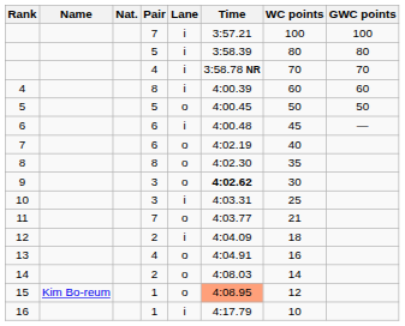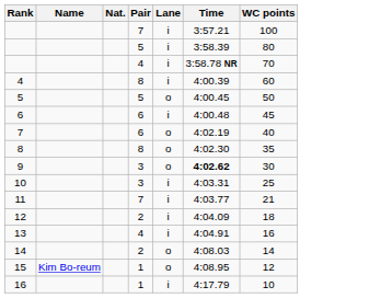 <table class="wikitable sortable" style="text-align:center">
 <tr>
 <th>Rank</th>
 <th>Name</th>
 <th>Nat.</th>
 <th>Pair</th>
 <th>Lane</th>
 <th>Time</th>
 <th>WC points</th>
-<th>GWC points</th>
 </tr>
 <tr>
 <td></td>
 <td align=left></td>
 <td></td>
 <td>7</td>
 <td>i</td>
 <td>3:57.21</td>
-<td>100</td>
 <td>100</td>
 </tr>
 <tr>
 <td></td>
 <td align=left></td>
 <td></td>
 <td>5</td>
 <td>i</td>
 <td>3:58.39</td>
 <td>80</td>
-<td>80</td>
 </tr>
 <tr>
 <td></td>
 <td align=left></td>
 <td></td>
 <td>4</td>
 <td>i</td>
 <td>3:58.78 <strong><small>NR</small></strong></td>
-<td>70</td>
 <td>70</td>
 </tr>
 <tr>
 <td>4</td>
 <td align=left></td>
 <td></td>
 <td>8</td>
 <td>i</td>
 <td>4:00.39</td>
 <td>60</td>
-<td>60</td>
 </tr>
 <tr>
 <td>5</td>
 <td align=left></td>
 <td></td>
 <td>5</td>
 <td>o</td>
 <td>4:00.45</td>
-<td>50</td>
 <td>50</td>
 </tr>
 <tr>
 <td>6</td>
 <td align=left></td>
 <td></td>
 <td>6</td>
 <td>i</td>
 <td>4:00.48</td>
 <td>45</td>
-<td>—</td>
 </tr>
 <tr>
 <td>7</td>
 <td align=left></td>
 <td></td>
 <td>6</td>
 <td>o</td>
 <td>4:02.19</td>
 <td>40</td>
-<td></td>
 </tr>
 <tr>
 <td>8</td>
 <td align=left></td>
 <td></td>
 <td>8</td>
 <td>o</td>
 <td>4:02.30</td>
 <td>35</td>
-<td></td>
 </tr>
 <tr>
 <td>9</td>
 <td align=left></td>
 <td></td>
 <td>3</td>
 <td>o</td>
 <td><strong>4:02.62</strong></td>
 <td>30</td>
-<td></td>
 </tr>
 <tr>
 <td>10</td>
 <td align=left></td>
 <td></td>
 <td>3</td>
 <td>i</td>
 <td>4:03.31</td>
 <td>25</td>
-<td></td>
 </tr>
 <tr>
 <td>11</td>
 <td align=left></td>
 <td></td>
 <td>7</td>
-<td>o</td>
+<td>i</td>
 <td>4:03.77</td>
 <td>21</td>
-<td></td>
 </tr>
 <tr>
 <td>12</td>
 <td align=left></td>
 <td></td>
 <td>2</td>
 <td>i</td>
 <td>4:04.09</td>
 <td>18</td>
-<td></td>
 </tr>
 <tr>
 <td>13</td>
 <td align=left></td>
 <td></td>
 <td>4</td>
-<td>o</td>
+<td>i</td>
 <td>4:04.91</td>
 <td>16</td>
-<td></td>
 </tr>
 <tr>
 <td>14</td>
 <td align=left></td>
 <td></td>
 <td>2</td>
 <td>o</td>
 <td>4:08.03</td>
 <td>14</td>
-<td></td>
 </tr>
 <tr>
 <td>15</td>
 <td align=left><a href='#'>Kim Bo-reum</a></td>
 <td></td>
 <td>1</td>
 <td>o</td>
-<td style="background: lightsalmon;">4:08.95</td>
+<td>4:08.95</td>
 <td>12</td>
-<td></td>
 </tr>
 <tr>
 <td>16</td>
 <td align=left></td>
 <td></td>
 <td>1</td>
 <td>i</td>
 <td>4:17.79</td>
 <td>10</td>
-<td></td>
 </tr>
 </table>
